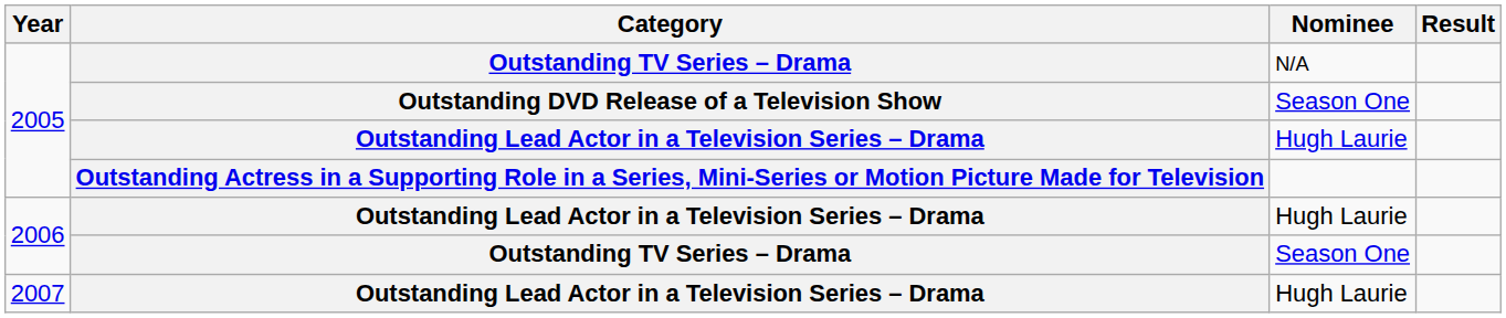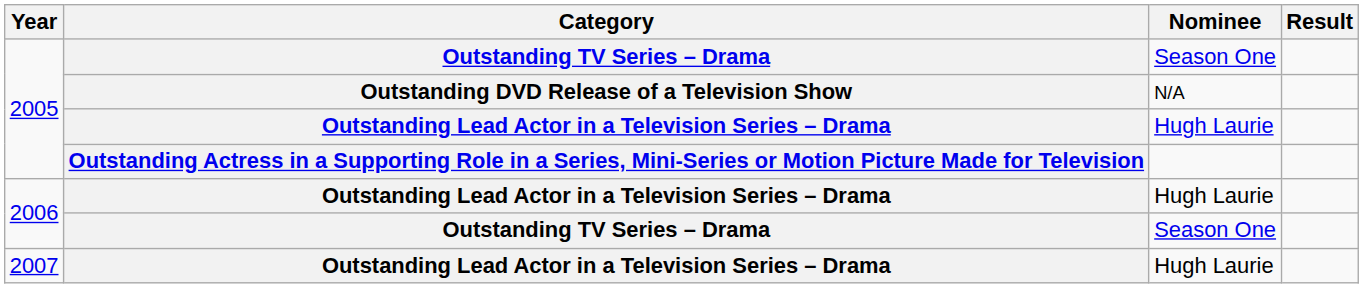 <table class="wikitable plainrowheaders">
 <tr>
 <th scope="col">Year</th>
 <th scope="col">Category</th>
 <th scope="col">Nominee</th>
 <th scope="col">Result</th>
 </tr>
 <tr>
 <td rowspan="4"><a href='#'>2005</a></td>
 <th scope="row"><a href='#'>Outstanding TV Series – Drama</a></th>
-<td><div><small>N/A</small></div></td>
+<td><a href='#'>Season One</a></td>
 <td></td>
 </tr>
 <tr>
 <th scope="row">Outstanding DVD Release of a Television Show</th>
-<td><a href='#'>Season One</a></td>
+<td><div><small>N/A</small></div></td>
 <td></td>
 </tr>
 <tr>
 <th scope="row"><a href='#'>Outstanding Lead Actor in a Television Series – Drama</a></th>
 <td><a href='#'>Hugh Laurie</a></td>
 <td></td>
 </tr>
 <tr>
 <th scope="row"><a href='#'>Outstanding Actress in a Supporting Role in a Series, Mini-Series or Motion Picture Made for Television</a></th>
 <td></td>
 <td></td>
 </tr>
 <tr>
 <td rowspan="2"><a href='#'>2006</a></td>
 <th scope="row">Outstanding Lead Actor in a Television Series – Drama</th>
 <td>Hugh Laurie</td>
 <td></td>
 </tr>
 <tr>
 <th scope="row">Outstanding TV Series – Drama</th>
 <td><a href='#'>Season One</a></td>
 <td></td>
 </tr>
 <tr>
 <td><a href='#'>2007</a></td>
 <th scope="row">Outstanding Lead Actor in a Television Series – Drama</th>
 <td>Hugh Laurie</td>
 <td></td>
 </tr>
 </table>
